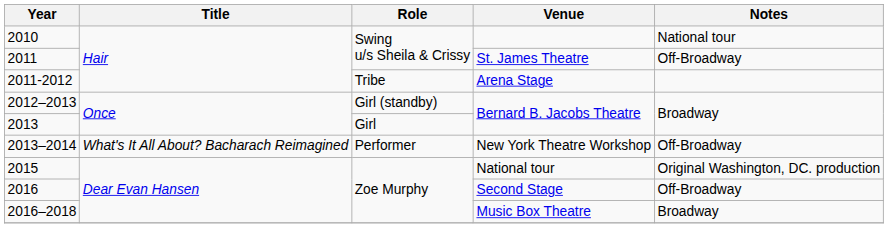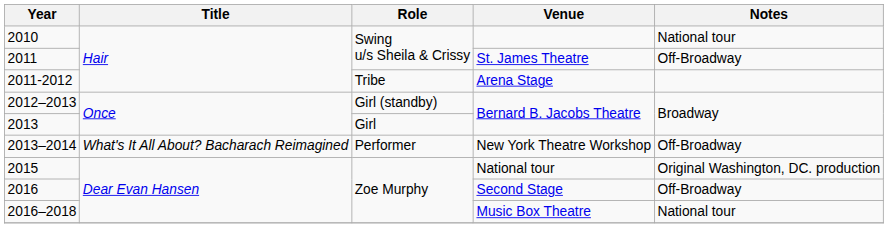 <table class="wikitable sortable">
 <tr>
 <th>Year</th>
 <th>Title</th>
 <th>Role</th>
 <th>Venue</th>
 <th class="unsortable">Notes</th>
 </tr>
 <tr>
 <td>2010</td>
 <td rowspan=3><em><a href='#'>Hair</a></em></td>
 <td rowspan=2>Swing<br>u/s Sheila & Crissy</td>
 <td></td>
 <td>National tour</td>
 </tr>
 <tr>
 <td>2011</td>
 <td><a href='#'>St. James Theatre</a></td>
 <td>Off-Broadway</td>
 </tr>
 <tr>
 <td>2011-2012</td>
 <td>Tribe</td>
 <td><a href='#'>Arena Stage</a></td>
 </tr>
 <tr>
 <td>2012–2013</td>
 <td rowspan=2><em><a href='#'>Once</a></em></td>
 <td>Girl (standby)</td>
 <td rowspan="2"><a href='#'>Bernard B. Jacobs Theatre</a></td>
 <td rowspan="2">Broadway</td>
 </tr>
 <tr>
 <td>2013</td>
 <td>Girl</td>
 </tr>
 <tr>
 <td>2013–2014</td>
 <td><em>What's It All About? Bacharach Reimagined</em></td>
 <td>Performer</td>
 <td>New York Theatre Workshop</td>
 <td>Off-Broadway</td>
 </tr>
 <tr>
 <td>2015</td>
 <td rowspan=3><em><a href='#'>Dear Evan Hansen</a></em></td>
 <td rowspan=3>Zoe Murphy</td>
 <td>National tour</td>
 <td>Original Washington, DC. production</td>
 </tr>
 <tr>
 <td>2016</td>
 <td><a href='#'>Second Stage</a></td>
 <td>Off-Broadway</td>
 </tr>
 <tr>
 <td>2016–2018</td>
 <td><a href='#'>Music Box Theatre</a></td>
-<td>Broadway</td>
+<td>National tour</td>
 </tr>
 <tr>
 </tr>
 </table>
